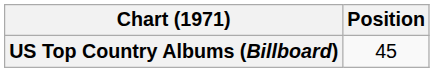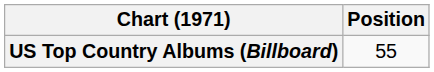 <table class="wikitable plainrowheaders" style="text-align:center">
 <tr>
 <th scope="col">Chart (1971)</th>
 <th scope="col">Position</th>
 </tr>
 <tr>
 <th scope="row">US Top Country Albums (<em>Billboard</em>)</th>
-<td>45</td>
+<td>55</td>
 </tr>
 </table>
